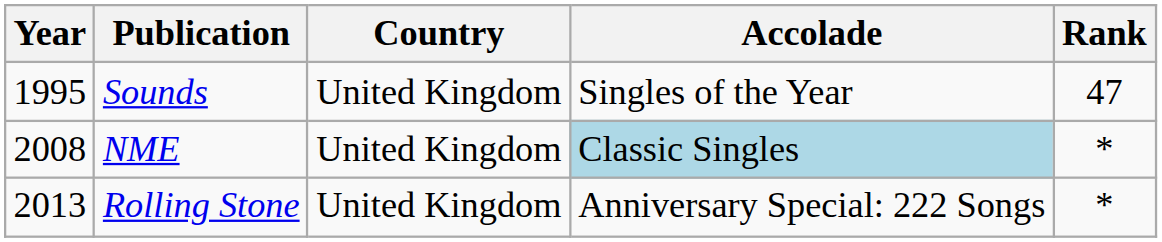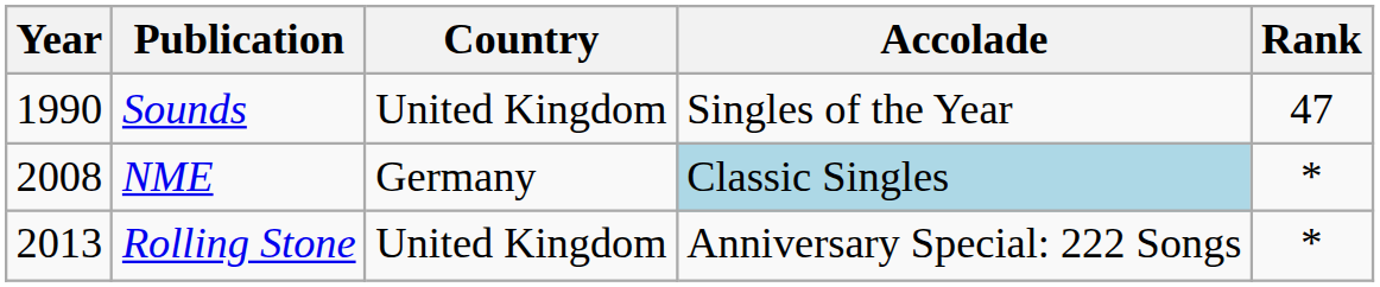 <table class="wikitable">
 <tr>
 <th>Year</th>
 <th>Publication</th>
 <th>Country</th>
 <th>Accolade</th>
 <th>Rank</th>
 </tr>
 <tr>
-<td>1995</td>
+<td>1990</td>
 <td><em><a href='#'>Sounds</a></em></td>
 <td>United Kingdom</td>
 <td>Singles of the Year</td>
 <td style="text-align:center;">47</td>
 </tr>
 <tr>
 <td>2008</td>
 <td><em><a href='#'>NME</a></em></td>
-<td>United Kingdom</td>
+<td>Germany</td>
 <td style="background: lightblue;">Classic Singles</td>
 <td style="text-align:center;">*</td>
 </tr>
 <tr>
 <td>2013</td>
 <td><em><a href='#'>Rolling Stone</a></em></td>
 <td>United Kingdom</td>
 <td>Anniversary Special: 222 Songs</td>
 <td style="text-align:center;">*</td>
 </tr>
 </table>
